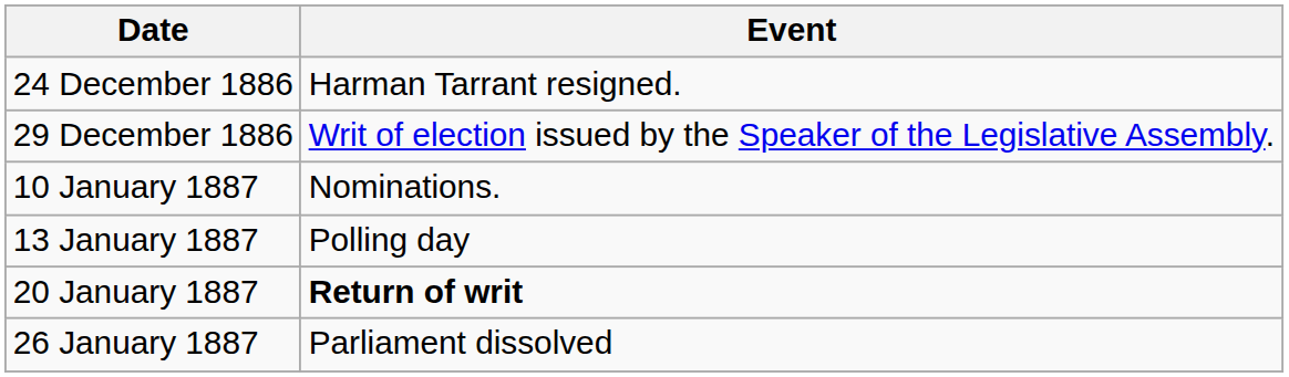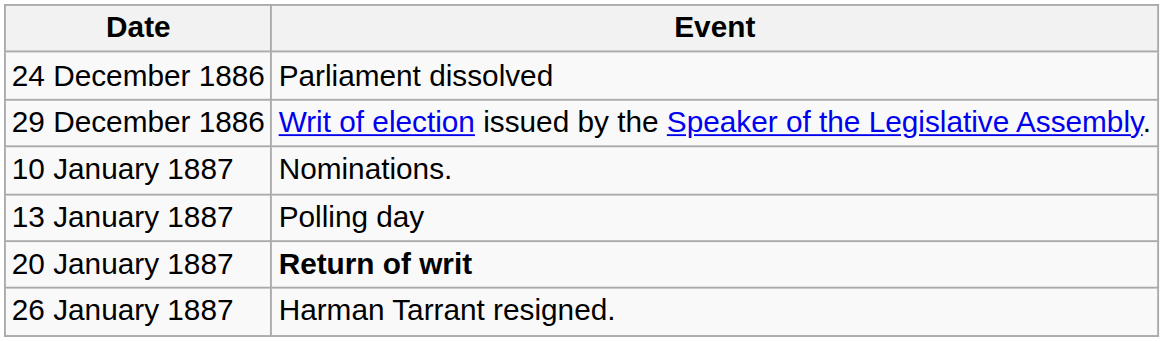 <table class="wikitable">
 <tr>
 <th>Date</th>
 <th>Event</th>
 </tr>
 <tr>
 <td>24 December 1886</td>
-<td>Harman Tarrant resigned.</td>
+<td>Parliament dissolved</td>
 </tr>
 <tr>
 <td>29 December 1886</td>
 <td><a href='#'>Writ of election</a> issued by the <a href='#'>Speaker of the Legislative Assembly</a>.</td>
 </tr>
 <tr>
 <td>10 January 1887</td>
 <td>Nominations.</td>
 </tr>
 <tr>
 <td>13 January 1887</td>
 <td>Polling day</td>
 </tr>
 <tr>
 <td>20 January 1887</td>
 <td><strong>Return of writ</strong></td>
 </tr>
 <tr>
 <td>26 January 1887</td>
-<td>Parliament dissolved</td>
+<td>Harman Tarrant resigned.</td>
 </tr>
 </table>
